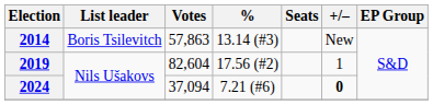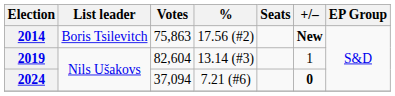 <table class=wikitable style=text-align:center>
 <tr>
 <th>Election</th>
 <th>List leader</th>
 <th>Votes</th>
 <th>%</th>
 <th>Seats</th>
 <th>+/–</th>
 <th>EP Group</th>
 </tr>
 <tr>
 <th><a href='#'>2014</a></th>
 <td><a href='#'>Boris Tsilevitch</a></td>
-<td>57,863</td>
-<td>13.14 (#3)</td>
+<td>75,863</td>
+<td>17.56	(#2)</td>
 <td></td>
-<td>New</td>
+<td><strong>New</strong></td>
 <td rowspan=3><a href='#'>S&D</a></td>
 </tr>
 <tr>
 <th><a href='#'>2019</a></th>
 <td rowspan=2><a href='#'>Nils Ušakovs</a></td>
 <td>82,604</td>
-<td>17.56	(#2)</td>
+<td>13.14 (#3)</td>
 <td></td>
 <td> 1</td>
 </tr>
 <tr>
 <th><a href='#'>2024</a></th>
 <td>37,094</td>
 <td>7.21 (#6)</td>
 <td></td>
 <td><strong> 0</strong></td>
 </tr>
 <tr>
 </tr>
 </table>
